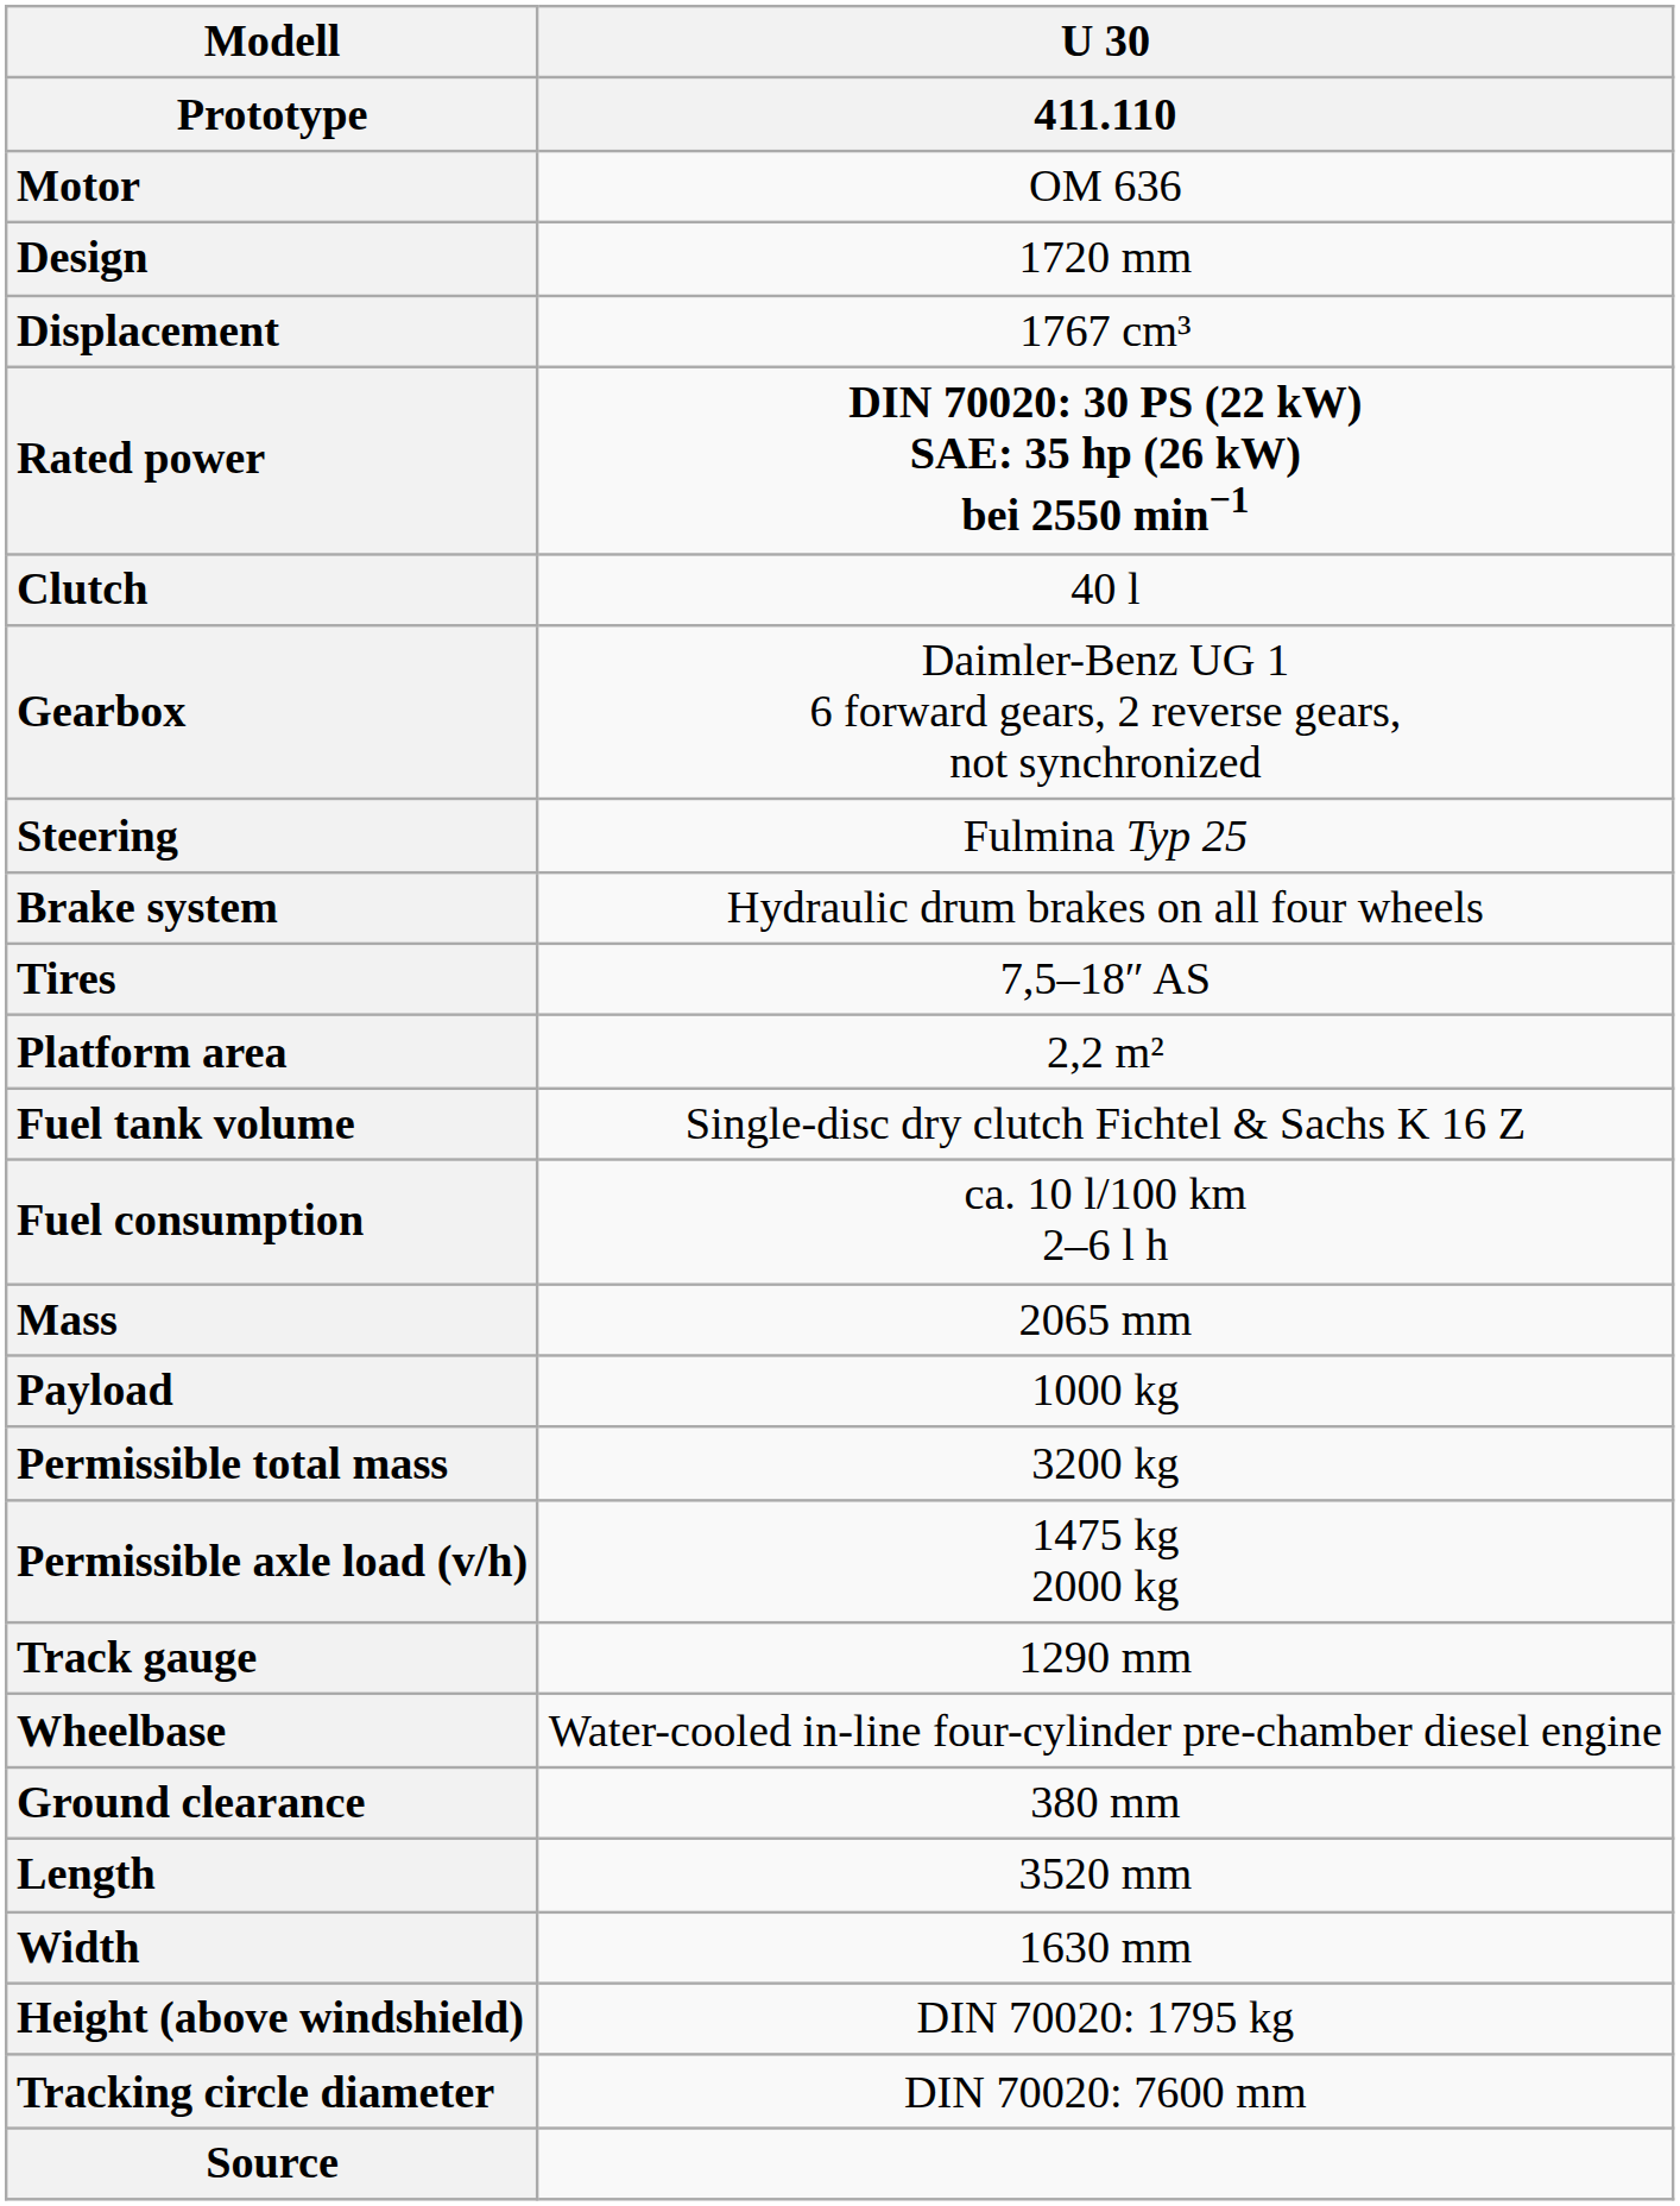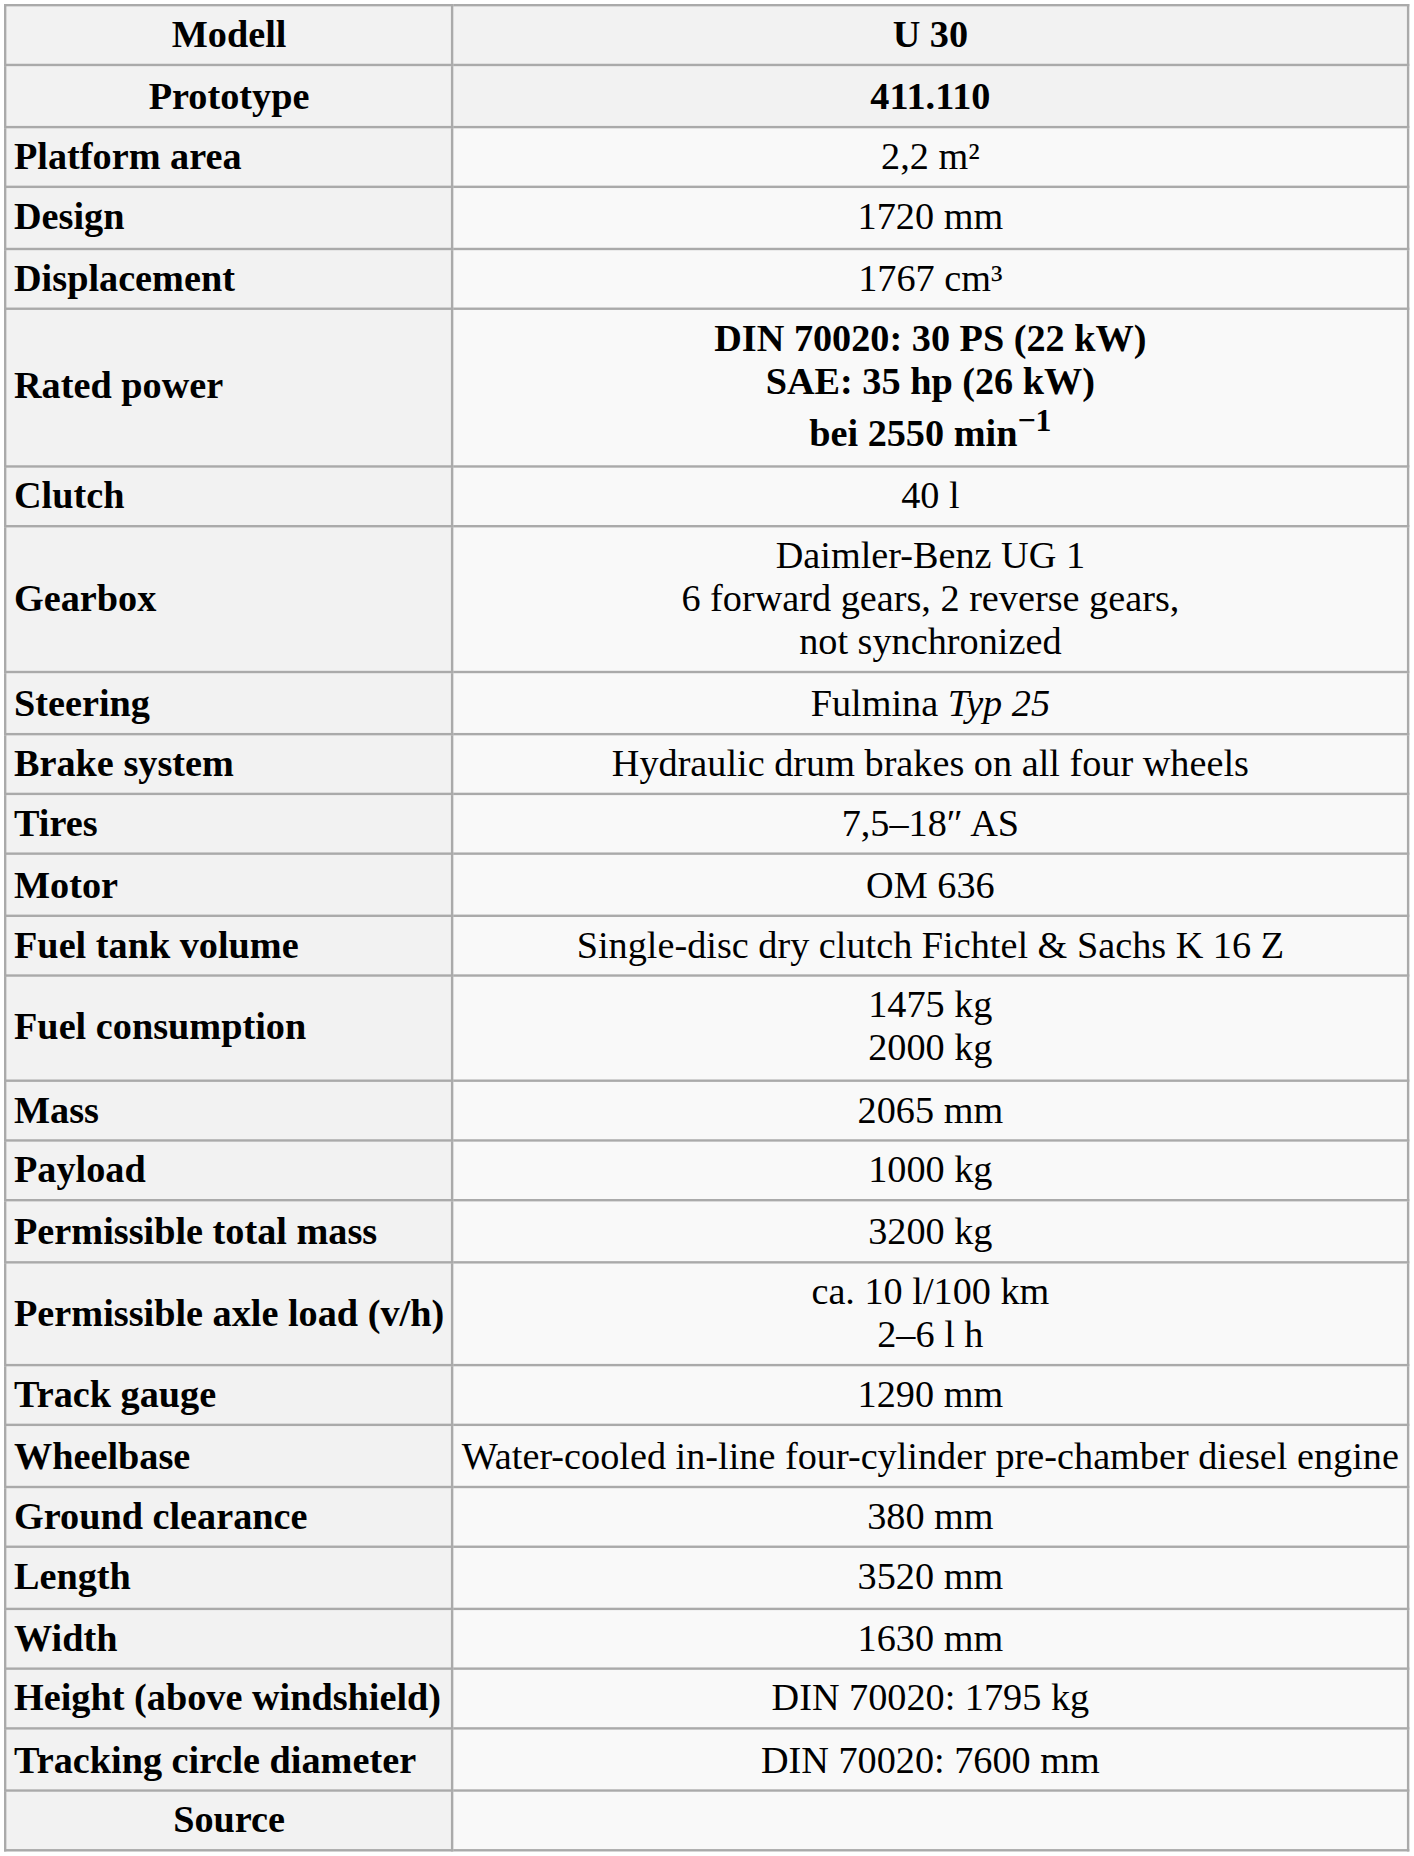 <table class="wikitable" style="text-align:center;">
 <tr>
 <th>Modell</th>
 <th colspan="1">U 30</th>
 </tr>
 <tr>
 <th>Prototype</th>
 <th colspan="1">411.110</th>
 </tr>
 <tr>
-<th style="text-align:left">Motor</th>
-<td>OM 636</td>
+<th style="text-align:left">Platform area</th>
+<td>2,2 m²</td>
 </tr>
 <tr>
 <th style="text-align:left">Design</th>
 <td>1720 mm</td>
 </tr>
 <tr>
 <th style="text-align:left">Displacement</th>
 <td>1767 cm³</td>
 </tr>
 <tr>
 <th style="text-align:left">Rated power</th>
 <td><strong>DIN 70020: 30 PS (22 kW)<br> SAE: 35 hp (26 kW)<br> bei 2550 min<sup>−1</sup></strong></td>
 </tr>
 <tr>
 <th style="text-align:left">Clutch</th>
 <td>40 l</td>
 </tr>
 <tr>
 <th style="text-align:left">Gearbox</th>
 <td>Daimler-Benz UG 1<br>6 forward gears, 2 reverse gears,<br>not synchronized</td>
 </tr>
 <tr>
 <th style="text-align:left">Steering</th>
 <td>Fulmina <em>Typ 25</em></td>
 </tr>
 <tr>
 <th style="text-align:left">Brake system</th>
 <td>Hydraulic drum brakes on all four wheels</td>
 </tr>
 <tr>
 <th style="text-align:left">Tires</th>
 <td>7,5–18″ AS</td>
 </tr>
 <tr>
-<th style="text-align:left">Platform area</th>
-<td>2,2 m²</td>
+<th style="text-align:left">Motor</th>
+<td>OM 636</td>
 </tr>
 <tr>
 <th style="text-align:left">Fuel tank volume</th>
 <td>Single-disc dry clutch Fichtel & Sachs K 16 Z</td>
 </tr>
 <tr>
 <th style="text-align:left">Fuel consumption</th>
-<td>ca. 10 l/100 km<br> 2–6 l h</td>
+<td>1475 kg<br> 2000 kg</td>
 </tr>
 <tr>
 <th style="text-align:left">Mass</th>
 <td>2065 mm</td>
 </tr>
 <tr>
 <th style="text-align:left">Payload</th>
 <td>1000 kg</td>
 </tr>
 <tr>
 <th style="text-align:left">Permissible total mass</th>
 <td>3200 kg</td>
 </tr>
 <tr>
 <th style="text-align:left">Permissible axle load (v/h)</th>
-<td>1475 kg<br> 2000 kg</td>
+<td>ca. 10 l/100 km<br> 2–6 l h</td>
 </tr>
 <tr>
 <th style="text-align:left">Track gauge</th>
 <td>1290 mm</td>
 </tr>
 <tr>
 <th style="text-align:left">Wheelbase</th>
 <td>Water-cooled in-line four-cylinder pre-chamber diesel engine</td>
 </tr>
 <tr>
 <th style="text-align:left">Ground clearance</th>
 <td>380 mm</td>
 </tr>
 <tr>
 <th style="text-align:left">Length</th>
 <td>3520 mm</td>
 </tr>
 <tr>
 <th style="text-align:left">Width</th>
 <td>1630 mm</td>
 </tr>
 <tr>
 <th style="text-align:left">Height (above windshield)</th>
 <td>DIN 70020: 1795 kg</td>
 </tr>
 <tr>
 <th style="text-align:left">Tracking circle diameter</th>
 <td>DIN 70020: 7600 mm</td>
 </tr>
 <tr>
 <th>Source</th>
 <td></td>
 </tr>
 </table>
